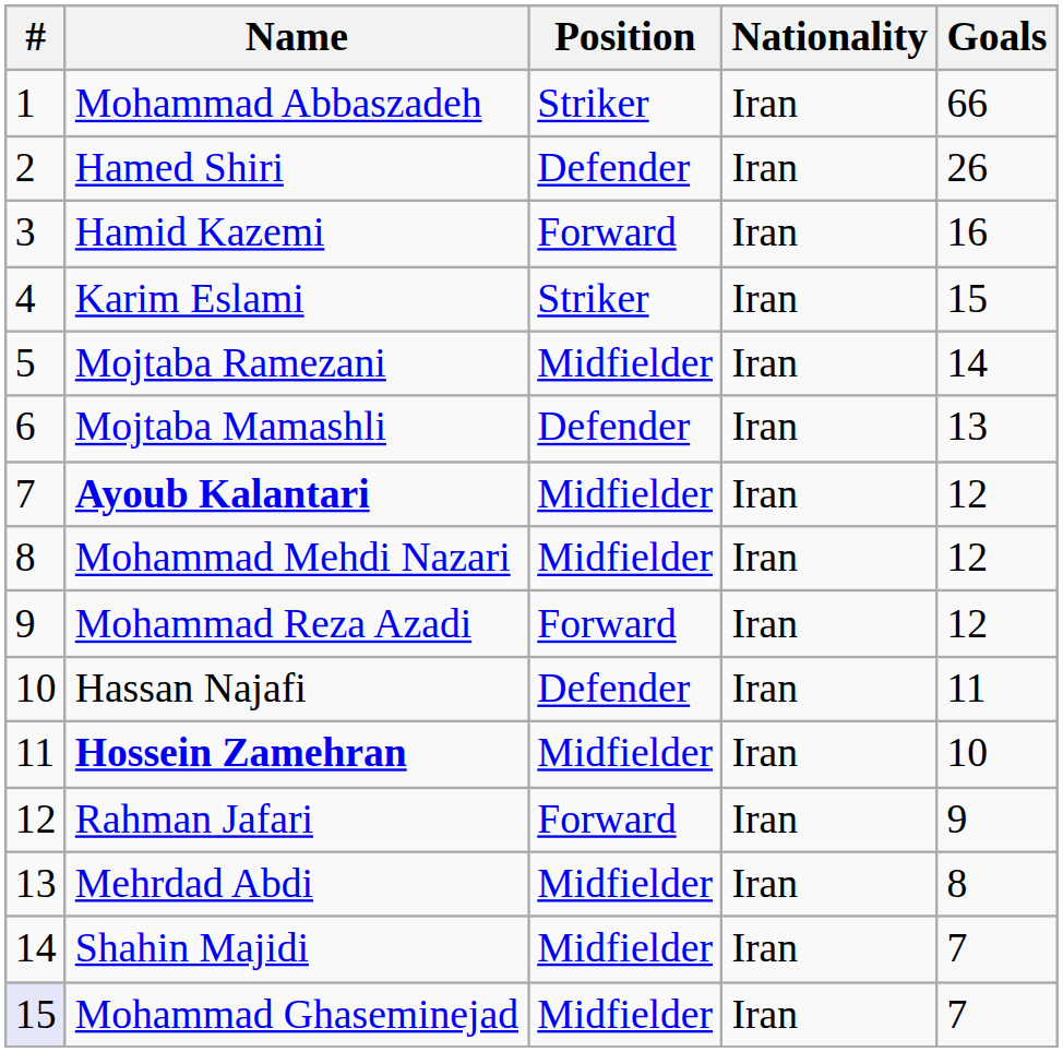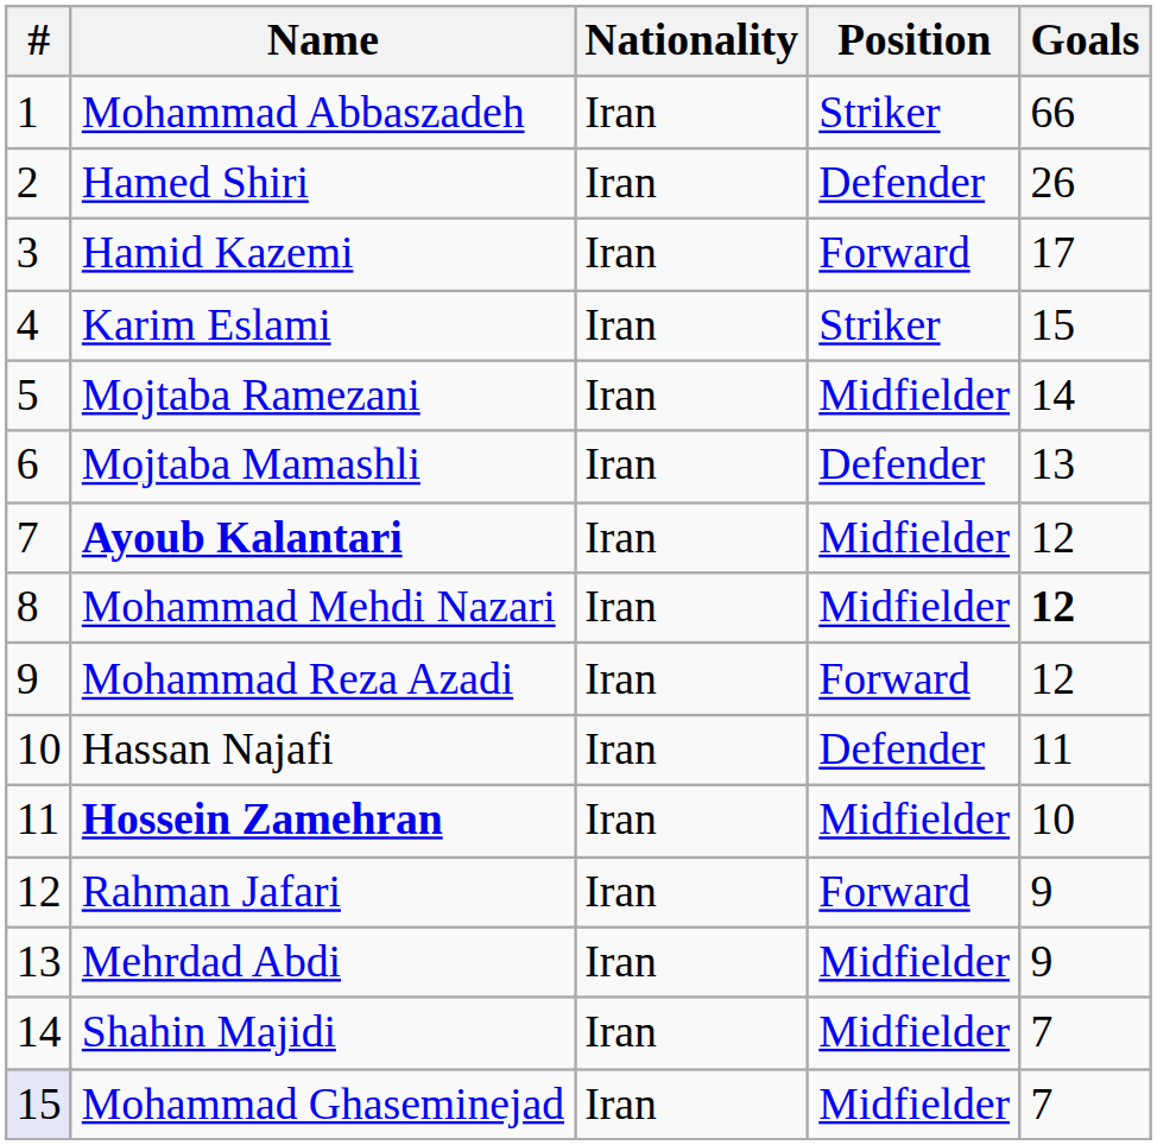 <table class="wikitable">
 <tr>
 <th>#</th>
 <th>Name</th>
+<th>Nationality</th>
 <th>Position</th>
-<th>Nationality</th>
 <th>Goals</th>
 </tr>
 <tr>
 <td>1</td>
 <td><a href='#'>Mohammad Abbaszadeh</a></td>
+<td> Iran</td>
 <td><a href='#'>Striker</a></td>
-<td> Iran</td>
 <td>66</td>
 </tr>
 <tr>
 <td>2</td>
 <td><a href='#'>Hamed Shiri</a></td>
+<td> Iran</td>
 <td><a href='#'>Defender</a></td>
-<td> Iran</td>
 <td>26</td>
 </tr>
 <tr>
 <td>3</td>
 <td><a href='#'>Hamid Kazemi</a></td>
+<td> Iran</td>
 <td><a href='#'>Forward</a></td>
-<td> Iran</td>
-<td>16</td>
+<td>17</td>
 </tr>
 <tr>
 <td>4</td>
 <td><a href='#'>Karim Eslami</a></td>
+<td> Iran</td>
 <td><a href='#'>Striker</a></td>
-<td> Iran</td>
 <td>15</td>
 </tr>
 <tr>
 <td>5</td>
 <td><a href='#'>Mojtaba Ramezani</a></td>
+<td> Iran</td>
 <td><a href='#'>Midfielder</a></td>
-<td> Iran</td>
 <td>14</td>
 </tr>
 <tr>
 <td>6</td>
 <td><a href='#'>Mojtaba Mamashli</a></td>
+<td> Iran</td>
 <td><a href='#'>Defender</a></td>
-<td> Iran</td>
 <td>13</td>
 </tr>
 <tr>
 <td>7</td>
 <td><strong><a href='#'>Ayoub Kalantari</a></strong></td>
+<td> Iran</td>
 <td><a href='#'>Midfielder</a></td>
-<td> Iran</td>
 <td>12</td>
 </tr>
 <tr>
 <td>8</td>
 <td><a href='#'>Mohammad Mehdi Nazari</a></td>
+<td> Iran</td>
 <td><a href='#'>Midfielder</a></td>
-<td> Iran</td>
-<td>12</td>
+<td><strong>12</strong></td>
 </tr>
 <tr>
 <td>9</td>
 <td><a href='#'>Mohammad Reza Azadi</a></td>
+<td> Iran</td>
 <td><a href='#'>Forward</a></td>
-<td> Iran</td>
 <td>12</td>
 </tr>
 <tr>
 <td>10</td>
 <td>Hassan Najafi</td>
+<td> Iran</td>
 <td><a href='#'>Defender</a></td>
-<td> Iran</td>
 <td>11</td>
 </tr>
 <tr>
 <td>11</td>
 <td><strong><a href='#'>Hossein Zamehran</a></strong></td>
+<td> Iran</td>
 <td><a href='#'>Midfielder</a></td>
-<td> Iran</td>
 <td>10</td>
 </tr>
 <tr>
 <td>12</td>
 <td><a href='#'>Rahman Jafari</a></td>
+<td> Iran</td>
 <td><a href='#'>Forward</a></td>
-<td> Iran</td>
 <td>9</td>
 </tr>
 <tr>
 <td>13</td>
 <td><a href='#'>Mehrdad Abdi</a></td>
+<td> Iran</td>
 <td><a href='#'>Midfielder</a></td>
-<td> Iran</td>
-<td>8</td>
+<td>9</td>
 </tr>
 <tr>
 <td>14</td>
 <td><a href='#'>Shahin Majidi</a></td>
+<td> Iran</td>
 <td><a href='#'>Midfielder</a></td>
-<td> Iran</td>
 <td>7</td>
 </tr>
 <tr>
 <td style="background: lavender;">15</td>
 <td><a href='#'>Mohammad Ghaseminejad</a></td>
+<td> Iran</td>
 <td><a href='#'>Midfielder</a></td>
-<td> Iran</td>
 <td>7</td>
 </tr>
 </table>
